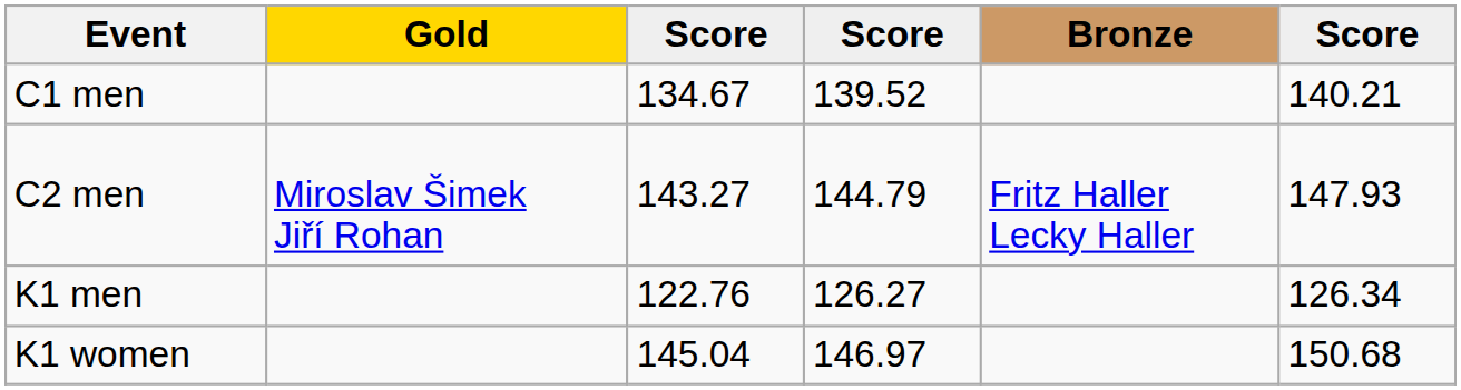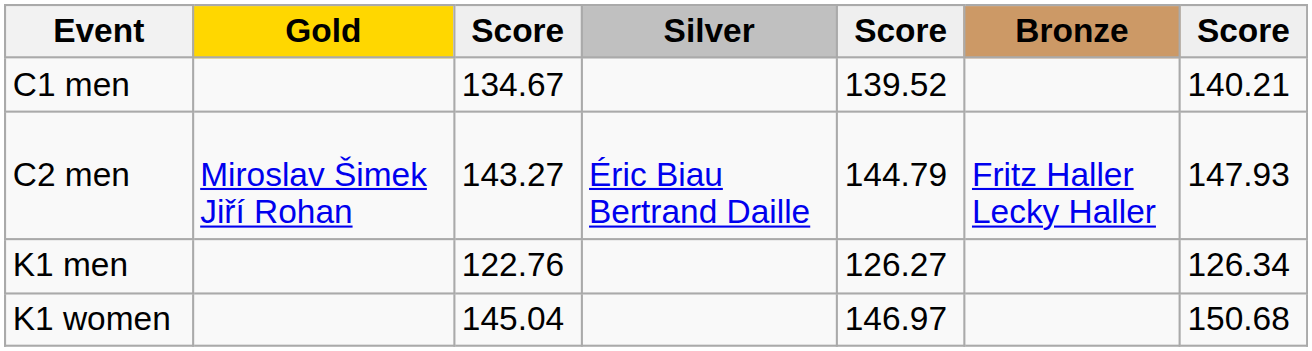 <table class="wikitable" width=100%>
 <tr>
 <th>Event</th>
 <td align=center bgcolor="gold"><strong>Gold</strong></td>
 <td align=center bgcolor="EFEFEF"><strong>Score</strong></td>
+<td align=center bgcolor="silver"><strong>Silver</strong></td>
 <td align=center bgcolor="EFEFEF"><strong>Score</strong></td>
 <td align=center bgcolor="CC9966"><strong>Bronze</strong></td>
 <td align=center bgcolor="EFEFEF"><strong>Score</strong></td>
 </tr>
 <tr>
 <td>C1 men</td>
 <td></td>
 <td>134.67</td>
+<td></td>
 <td>139.52</td>
 <td></td>
 <td>140.21</td>
 </tr>
 <tr>
 <td>C2 men</td>
 <td><br><a href='#'>Miroslav Šimek</a><br><a href='#'>Jiří Rohan</a></td>
 <td>143.27</td>
+<td><br><a href='#'>Éric Biau</a><br><a href='#'>Bertrand Daille</a></td>
 <td>144.79</td>
 <td><br><a href='#'>Fritz Haller</a><br><a href='#'>Lecky Haller</a></td>
 <td>147.93</td>
 </tr>
 <tr>
 <td>K1 men</td>
 <td></td>
 <td>122.76</td>
+<td></td>
 <td>126.27</td>
 <td></td>
 <td>126.34</td>
 </tr>
 <tr>
 <td>K1 women</td>
 <td></td>
 <td>145.04</td>
+<td></td>
 <td>146.97</td>
 <td></td>
 <td>150.68</td>
 </tr>
 </table>
